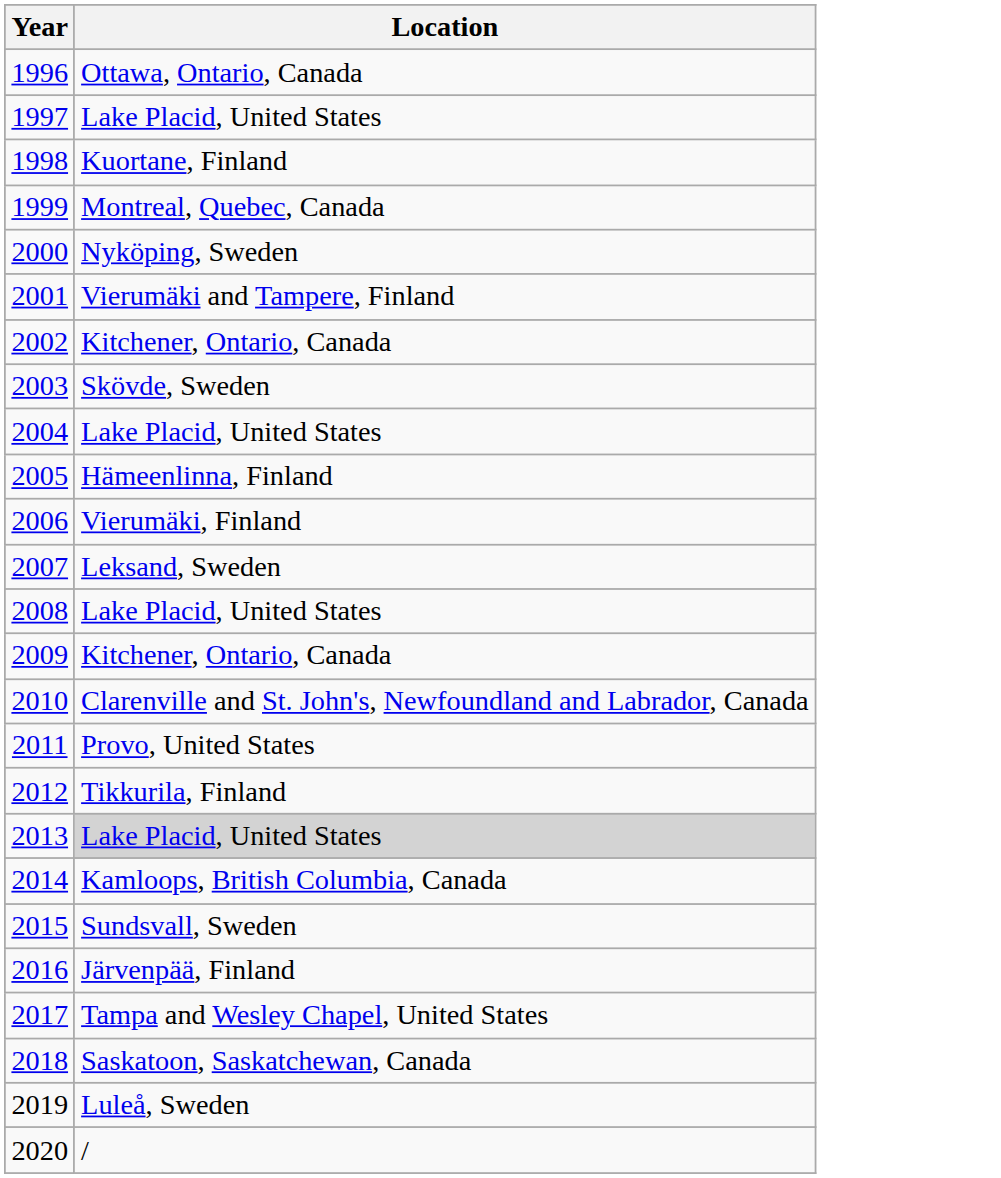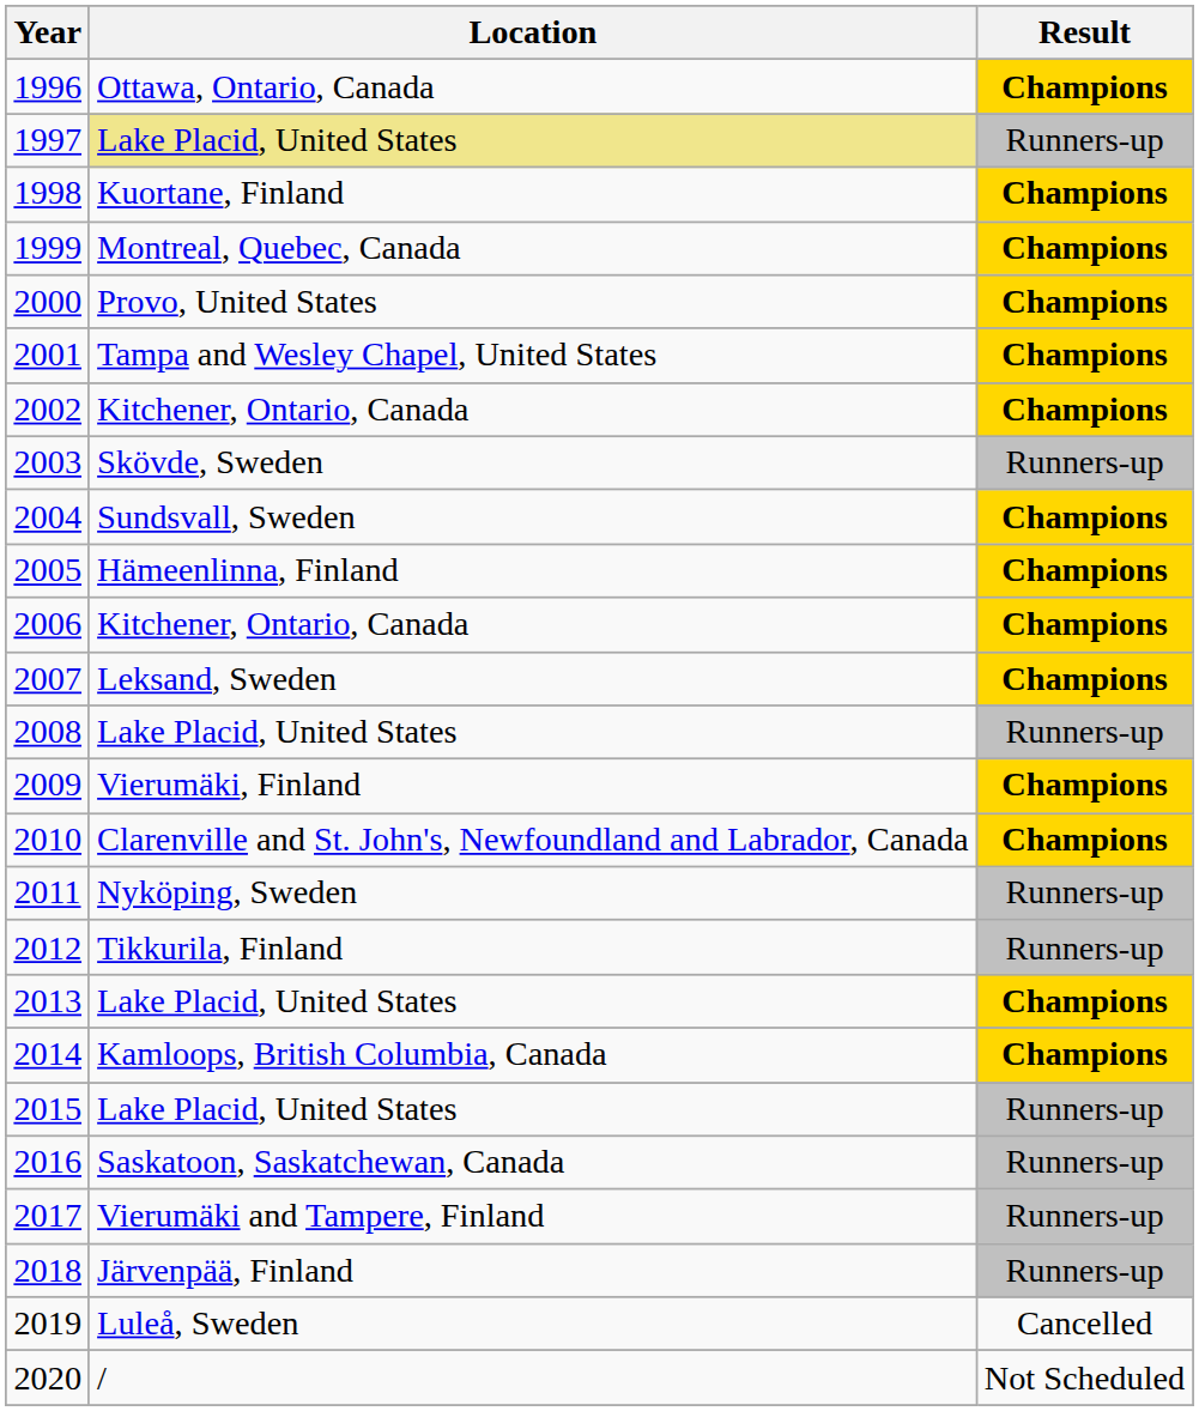 <table class="wikitable" style="text-align:center;">
 <tr>
 <th>Year</th>
 <th>Location</th>
+<th>Result</th>
 </tr>
 <tr>
 <td><a href='#'>1996</a></td>
 <td align=left><a href='#'>Ottawa</a>, <a href='#'>Ontario</a>, Canada</td>
+<td bgcolor=gold><strong>Champions</strong></td>
 </tr>
 <tr>
 <td><a href='#'>1997</a></td>
-<td align=left><a href='#'>Lake Placid</a>, United States</td>
+<td align=left style="background: khaki;"><a href='#'>Lake Placid</a>, United States</td>
+<td bgcolor=silver>Runners-up</td>
 </tr>
 <tr>
 <td><a href='#'>1998</a></td>
 <td align=left><a href='#'>Kuortane</a>, Finland</td>
+<td bgcolor=gold><strong>Champions</strong></td>
 </tr>
 <tr>
 <td><a href='#'>1999</a></td>
 <td align=left><a href='#'>Montreal</a>, <a href='#'>Quebec</a>, Canada</td>
+<td bgcolor=gold><strong>Champions</strong></td>
 </tr>
 <tr>
 <td><a href='#'>2000</a></td>
-<td align=left><a href='#'>Nyköping</a>, Sweden</td>
+<td align=left><a href='#'>Provo</a>, United States</td>
+<td bgcolor=gold><strong>Champions</strong></td>
 </tr>
 <tr>
 <td><a href='#'>2001</a></td>
-<td align=left><a href='#'>Vierumäki</a> and <a href='#'>Tampere</a>, Finland</td>
+<td align=left><a href='#'>Tampa</a> and <a href='#'>Wesley Chapel</a>, United States</td>
+<td bgcolor=gold><strong>Champions</strong></td>
 </tr>
 <tr>
 <td><a href='#'>2002</a></td>
 <td align=left><a href='#'>Kitchener</a>, <a href='#'>Ontario</a>, Canada</td>
+<td bgcolor=gold><strong>Champions</strong></td>
 </tr>
 <tr>
 <td><a href='#'>2003</a></td>
 <td align=left><a href='#'>Skövde</a>, Sweden</td>
+<td bgcolor=silver>Runners-up</td>
 </tr>
 <tr>
 <td><a href='#'>2004</a></td>
-<td align=left><a href='#'>Lake Placid</a>, United States</td>
+<td align=left><a href='#'>Sundsvall</a>, Sweden</td>
+<td bgcolor=gold><strong>Champions</strong></td>
 </tr>
 <tr>
 <td><a href='#'>2005</a></td>
 <td align=left><a href='#'>Hämeenlinna</a>, Finland</td>
+<td bgcolor=gold><strong>Champions</strong></td>
 </tr>
 <tr>
 <td><a href='#'>2006</a></td>
-<td align=left><a href='#'>Vierumäki</a>, Finland</td>
+<td align=left><a href='#'>Kitchener</a>, <a href='#'>Ontario</a>, Canada</td>
+<td bgcolor=gold><strong>Champions</strong></td>
 </tr>
 <tr>
 <td><a href='#'>2007</a></td>
 <td align=left><a href='#'>Leksand</a>, Sweden</td>
+<td bgcolor=gold><strong>Champions</strong></td>
 </tr>
 <tr>
 <td><a href='#'>2008</a></td>
 <td align=left><a href='#'>Lake Placid</a>, United States</td>
+<td bgcolor=silver>Runners-up</td>
 </tr>
 <tr>
 <td><a href='#'>2009</a></td>
-<td align=left><a href='#'>Kitchener</a>, <a href='#'>Ontario</a>, Canada</td>
+<td align=left><a href='#'>Vierumäki</a>, Finland</td>
+<td bgcolor=gold><strong>Champions</strong></td>
 </tr>
 <tr>
 <td><a href='#'>2010</a></td>
 <td align=left><a href='#'>Clarenville</a> and <a href='#'>St. John's</a>, <a href='#'>Newfoundland and Labrador</a>, Canada</td>
+<td bgcolor=gold><strong>Champions</strong></td>
 </tr>
 <tr>
 <td><a href='#'>2011</a></td>
-<td align=left><a href='#'>Provo</a>, United States</td>
+<td align=left><a href='#'>Nyköping</a>, Sweden</td>
+<td bgcolor=silver>Runners-up</td>
 </tr>
 <tr>
 <td><a href='#'>2012</a></td>
 <td align=left><a href='#'>Tikkurila</a>, Finland</td>
+<td bgcolor=silver>Runners-up</td>
 </tr>
 <tr>
 <td><a href='#'>2013</a></td>
-<td align=left style="background: lightgrey;"><a href='#'>Lake Placid</a>, United States</td>
+<td align=left><a href='#'>Lake Placid</a>, United States</td>
+<td bgcolor=gold><strong>Champions</strong></td>
 </tr>
 <tr>
 <td><a href='#'>2014</a></td>
 <td align=left><a href='#'>Kamloops</a>, <a href='#'>British Columbia</a>, Canada</td>
+<td bgcolor=gold><strong>Champions</strong></td>
 </tr>
 <tr>
 <td><a href='#'>2015</a></td>
-<td align=left><a href='#'>Sundsvall</a>, Sweden</td>
+<td align=left><a href='#'>Lake Placid</a>, United States</td>
+<td bgcolor=silver>Runners-up</td>
 </tr>
 <tr>
 <td><a href='#'>2016</a></td>
-<td align=left><a href='#'>Järvenpää</a>, Finland</td>
+<td align=left><a href='#'>Saskatoon</a>, <a href='#'>Saskatchewan</a>, Canada</td>
+<td bgcolor=silver>Runners-up</td>
 </tr>
 <tr>
 <td><a href='#'>2017</a></td>
-<td align=left><a href='#'>Tampa</a> and <a href='#'>Wesley Chapel</a>, United States</td>
+<td align=left><a href='#'>Vierumäki</a> and <a href='#'>Tampere</a>, Finland</td>
+<td bgcolor=silver>Runners-up</td>
 </tr>
 <tr>
 <td><a href='#'>2018</a></td>
-<td align=left><a href='#'>Saskatoon</a>, <a href='#'>Saskatchewan</a>, Canada</td>
+<td align=left><a href='#'>Järvenpää</a>, Finland</td>
+<td bgcolor=silver>Runners-up</td>
 </tr>
 <tr>
 <td>2019</td>
 <td align=left><a href='#'>Luleå</a>, Sweden</td>
+<td>Cancelled</td>
 </tr>
 <tr>
 <td>2020</td>
 <td align=left>/</td>
+<td>Not Scheduled</td>
 </tr>
 </table>
